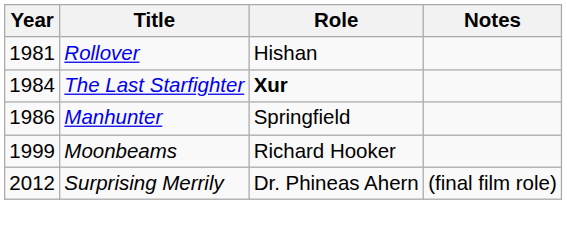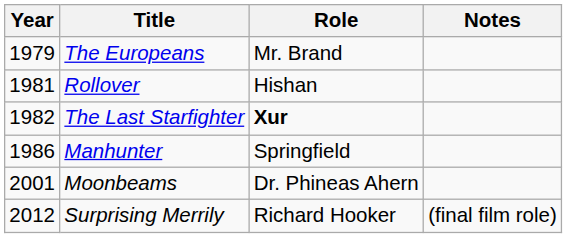 <table class="wikitable">
 <tr>
 <th>Year</th>
 <th>Title</th>
 <th>Role</th>
 <th>Notes</th>
 </tr>
 <tr>
+<td>1979</td>
+<td><em><a href='#'>The Europeans</a></em></td>
+<td>Mr. Brand</td>
+<td></td>
+</tr>
+<tr>
 <td>1981</td>
 <td><em><a href='#'>Rollover</a></em></td>
 <td>Hishan</td>
 <td></td>
 </tr>
 <tr>
-<td>1984</td>
+<td>1982</td>
 <td><em><a href='#'>The Last Starfighter</a></em></td>
 <td><strong>Xur</strong></td>
 <td></td>
 </tr>
 <tr>
 <td>1986</td>
 <td><em><a href='#'>Manhunter</a></em></td>
 <td>Springfield</td>
 <td></td>
 </tr>
 <tr>
-<td>1999</td>
+<td>2001</td>
 <td><em>Moonbeams</em></td>
-<td>Richard Hooker</td>
+<td>Dr. Phineas Ahern</td>
 <td></td>
 </tr>
 <tr>
 <td>2012</td>
 <td><em>Surprising Merrily</em></td>
-<td>Dr. Phineas Ahern</td>
+<td>Richard Hooker</td>
 <td>(final film role)</td>
 </tr>
 </table>
